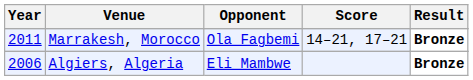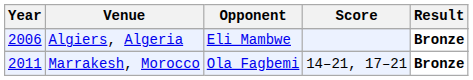 <table class="sortable wikitable" style="font-size: 90%;">
 <tr>
 <th>Year</th>
 <th>Venue</th>
 <th>Opponent</th>
 <th>Score</th>
 <th>Result</th>
 </tr>
 <tr>
 </tr>
 <tr style="background:#ECF2FF">
+<td align="center"><a href='#'>2006</a></td>
+<td align="left"><a href='#'>Algiers</a>, <a href='#'>Algeria</a></td>
+<td align="left"> <a href='#'>Eli Mambwe</a></td>
+<td align="left"></td>
+<td style="text-align:left; background:white"> <strong>Bronze</strong></td>
+</tr>
+<tr>
+</tr>
+<tr style="background:#ECF2FF">
 <td align="center"><a href='#'>2011</a></td>
 <td align="left"><a href='#'>Marrakesh</a>, <a href='#'>Morocco</a></td>
 <td align="left"> <a href='#'>Ola Fagbemi</a></td>
 <td align="left">14–21, 17–21</td>
 <td style="text-align:left; background:white"> <strong>Bronze</strong></td>
 </tr>
-<tr>
-</tr>
-<tr style="background:#ECF2FF">
-<td align="center"><a href='#'>2006</a></td>
-<td align="left"><a href='#'>Algiers</a>, <a href='#'>Algeria</a></td>
-<td align="left"> <a href='#'>Eli Mambwe</a></td>
-<td align="left"></td>
-<td style="text-align:left; background:white"> <strong>Bronze</strong></td>
-</tr>
 </table>
